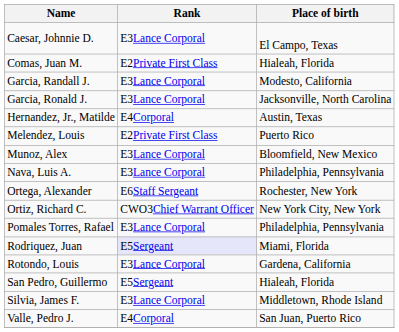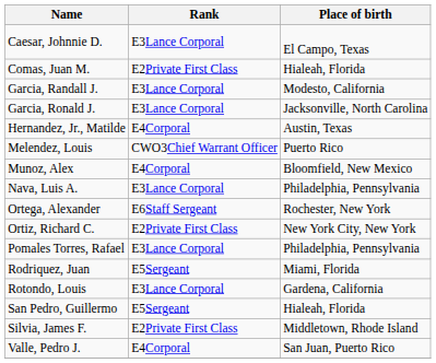 <table class="wikitable" style="text-align:left; margin:1em auto;">
 <tr bgcolor="#CCCCCC">
 <th>Name</th>
 <th>Rank</th>
 <th>Place of birth</th>
 </tr>
 <tr>
 <td>Caesar, Johnnie D.</td>
 <td><span>E3</span><a href='#'>Lance Corporal</a></td>
 <td><br>El Campo, Texas</td>
 </tr>
 <tr>
 <td>Comas, Juan M.</td>
 <td><span>E2</span><a href='#'>Private First Class</a></td>
 <td>Hialeah, Florida</td>
 </tr>
 <tr>
 <td>Garcia, Randall J.</td>
 <td><span>E3</span><a href='#'>Lance Corporal</a></td>
 <td>Modesto, California</td>
 </tr>
 <tr>
 <td>Garcia, Ronald J.</td>
 <td><span>E3</span><a href='#'>Lance Corporal</a></td>
 <td>Jacksonville, North Carolina</td>
 </tr>
 <tr>
 <td>Hernandez, Jr., Matilde</td>
 <td><span>E4</span><a href='#'>Corporal</a></td>
 <td>Austin, Texas</td>
 </tr>
 <tr>
 <td>Melendez, Louis</td>
-<td><span>E2</span><a href='#'>Private First Class</a></td>
+<td><span>CWO3</span><a href='#'>Chief Warrant Officer</a></td>
 <td>Puerto Rico</td>
 </tr>
 <tr>
 <td>Munoz, Alex</td>
-<td><span>E3</span><a href='#'>Lance Corporal</a></td>
+<td><span>E4</span><a href='#'>Corporal</a></td>
 <td>Bloomfield, New Mexico</td>
 </tr>
 <tr>
 <td>Nava, Luis A.</td>
 <td><span>E3</span><a href='#'>Lance Corporal</a></td>
 <td>Philadelphia, Pennsylvania</td>
 </tr>
 <tr>
 <td>Ortega, Alexander</td>
 <td><span>E6</span><a href='#'>Staff Sergeant</a></td>
 <td>Rochester, New York</td>
 </tr>
 <tr>
 <td>Ortiz, Richard C.</td>
-<td><span>CWO3</span><a href='#'>Chief Warrant Officer</a></td>
+<td><span>E2</span><a href='#'>Private First Class</a></td>
 <td>New York City, New York</td>
 </tr>
 <tr>
 <td>Pomales Torres, Rafael</td>
 <td><span>E3</span><a href='#'>Lance Corporal</a></td>
 <td>Philadelphia, Pennsylvania</td>
 </tr>
 <tr>
 <td>Rodriquez, Juan</td>
-<td style="background: lavender;"><span>E5</span><a href='#'>Sergeant</a></td>
+<td><span>E5</span><a href='#'>Sergeant</a></td>
 <td>Miami, Florida</td>
 </tr>
 <tr>
 <td>Rotondo, Louis</td>
 <td><span>E3</span><a href='#'>Lance Corporal</a></td>
 <td>Gardena, California</td>
 </tr>
 <tr>
 <td>San Pedro, Guillermo</td>
 <td><span>E5</span><a href='#'>Sergeant</a></td>
 <td>Hialeah, Florida</td>
 </tr>
 <tr>
 <td>Silvia, James F.</td>
-<td><span>E3</span><a href='#'>Lance Corporal</a></td>
+<td><span>E2</span><a href='#'>Private First Class</a></td>
 <td>Middletown, Rhode Island</td>
 </tr>
 <tr>
 <td>Valle, Pedro J.</td>
 <td><span>E4</span><a href='#'>Corporal</a></td>
 <td>San Juan, Puerto Rico</td>
 </tr>
 <tr>
 </tr>
 </table>
